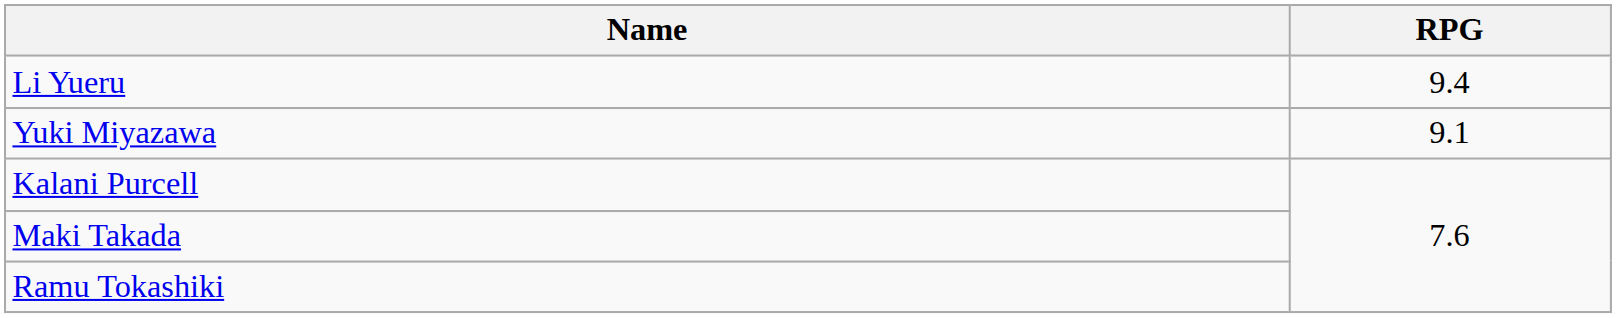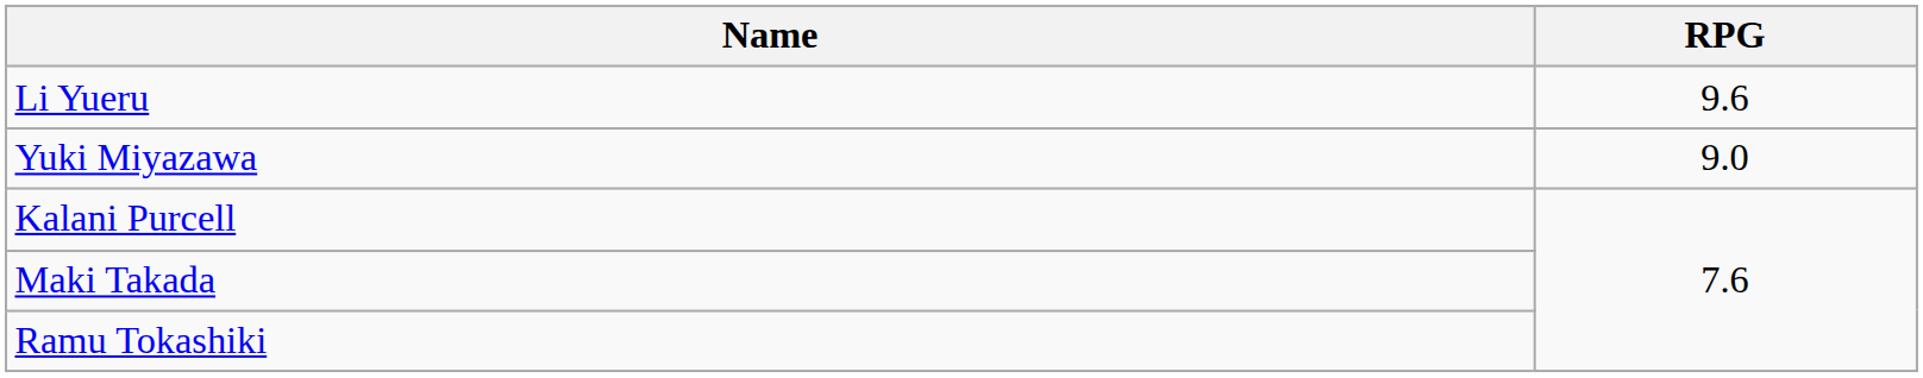 <table class=wikitable width="90%">
 <tr>
 <th width="80%">Name</th>
 <th width="20%">RPG</th>
 </tr>
 <tr>
 <td> <a href='#'>Li Yueru</a></td>
-<td align=center>9.4</td>
+<td align=center>9.6</td>
 </tr>
 <tr>
 <td> <a href='#'>Yuki Miyazawa</a></td>
-<td align=center>9.1</td>
+<td align=center>9.0</td>
 </tr>
 <tr>
 <td> <a href='#'>Kalani Purcell</a></td>
 <td align=center rowspan=3>7.6</td>
 </tr>
 <tr>
 <td> <a href='#'>Maki Takada</a></td>
 </tr>
 <tr>
 <td> <a href='#'>Ramu Tokashiki</a></td>
 </tr>
 </table>
